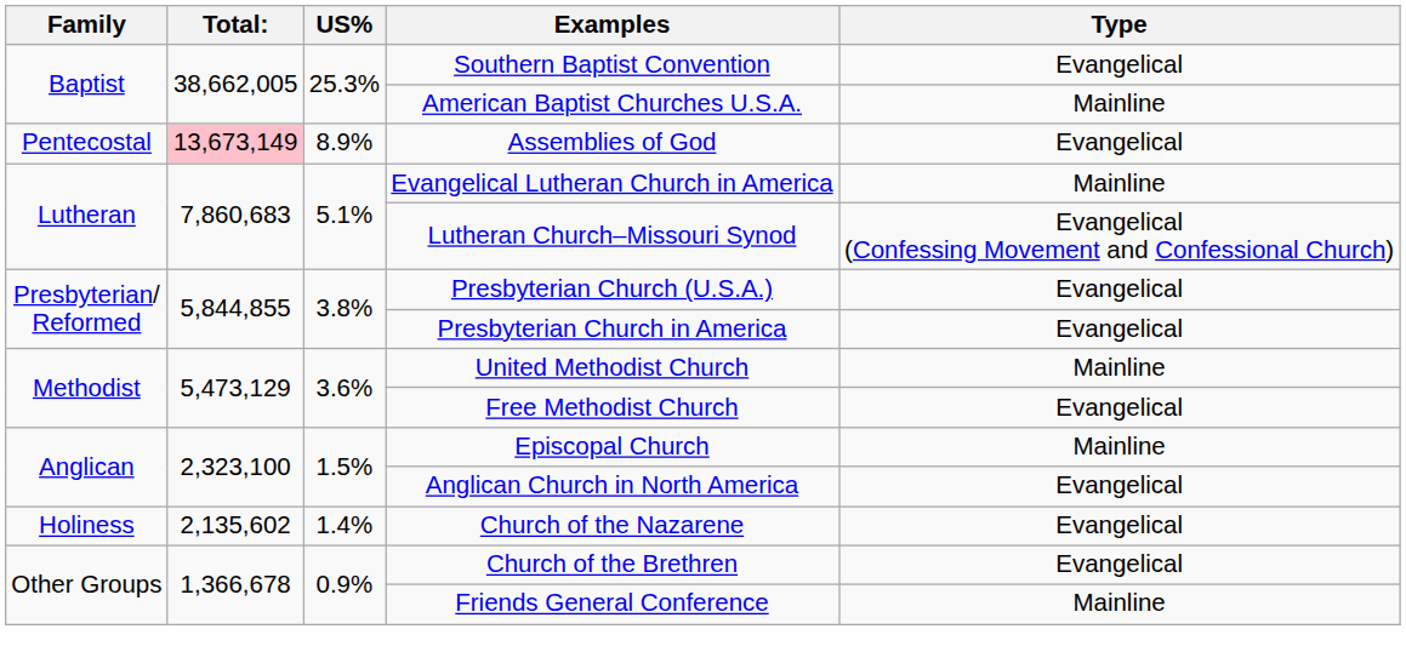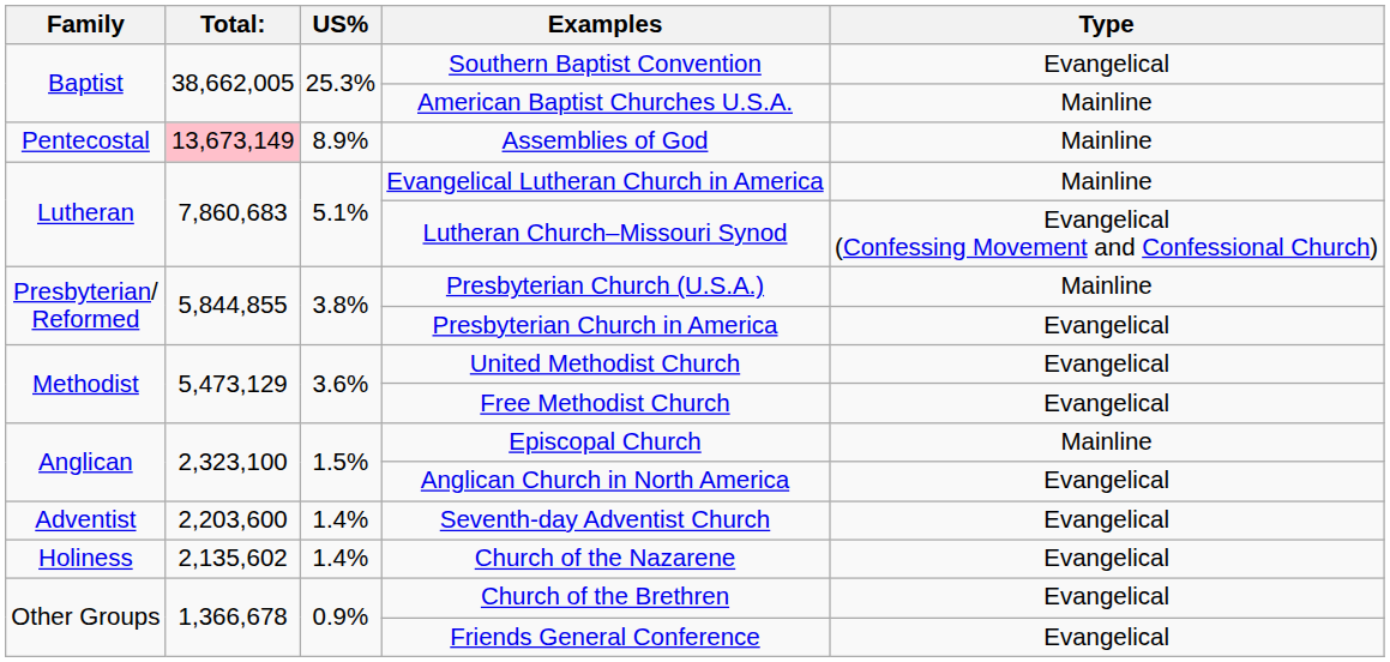 <table class="wikitable">
 <tr>
 <th>Family</th>
 <th>Total:</th>
 <th>US%</th>
 <th>Examples</th>
 <th>Type</th>
 </tr>
 <tr>
 <td rowspan="2" align="center"><a href='#'>Baptist</a></td>
 <td rowspan="2" align="center">38,662,005</td>
 <td rowspan="2" align="center">25.3%</td>
 <td align="center"><a href='#'>Southern Baptist Convention</a></td>
 <td align="center">Evangelical</td>
 </tr>
 <tr>
 <td align="center"><a href='#'>American Baptist Churches U.S.A.</a></td>
 <td align="center">Mainline</td>
 </tr>
 <tr>
 <td align="center"><a href='#'>Pentecostal</a></td>
 <td align="center" style="background: pink;">13,673,149</td>
 <td align="center">8.9%</td>
 <td align="center"><a href='#'>Assemblies of God</a></td>
-<td align="center">Evangelical</td>
+<td align="center">Mainline</td>
 </tr>
 <tr>
 <td rowspan="2" align="center"><a href='#'>Lutheran</a></td>
 <td rowspan="2" align="center">7,860,683</td>
 <td rowspan="2" align="center">5.1%</td>
 <td align="center"><a href='#'>Evangelical Lutheran Church in America</a></td>
 <td align="center">Mainline</td>
 </tr>
 <tr>
 <td align="center"><a href='#'>Lutheran Church–Missouri Synod</a></td>
 <td align="center">Evangelical<br>(<a href='#'>Confessing Movement</a> and <a href='#'>Confessional Church</a>)</td>
 </tr>
 <tr>
 <td rowspan="2" align="center"><a href='#'>Presbyterian</a>/<br><a href='#'>Reformed</a></td>
 <td rowspan="2" align="center">5,844,855</td>
 <td rowspan="2" align="center">3.8%</td>
 <td align="center"><a href='#'>Presbyterian Church (U.S.A.)</a></td>
-<td align="center">Evangelical</td>
+<td align="center">Mainline</td>
 </tr>
 <tr>
 <td align="center"><a href='#'>Presbyterian Church in America</a></td>
 <td align="center">Evangelical</td>
 </tr>
 <tr>
 <td rowspan="2" align="center"><a href='#'>Methodist</a></td>
 <td rowspan="2" align="center">5,473,129</td>
 <td rowspan="2" align="center">3.6%</td>
 <td align="center"><a href='#'>United Methodist Church</a></td>
-<td align="center">Mainline</td>
+<td align="center">Evangelical</td>
 </tr>
 <tr>
 <td align="center"><a href='#'>Free Methodist Church</a></td>
 <td align="center">Evangelical</td>
 </tr>
 <tr>
 <td rowspan="2" align="center"><a href='#'>Anglican</a></td>
 <td rowspan="2" align="center">2,323,100</td>
 <td rowspan="2" align="center">1.5%</td>
 <td align="center"><a href='#'>Episcopal Church</a></td>
 <td align="center">Mainline</td>
 </tr>
 <tr>
 <td align="center"><a href='#'>Anglican Church in North America</a></td>
+<td align="center">Evangelical</td>
+</tr>
+<tr>
+<td align="center"><a href='#'>Adventist</a></td>
+<td align="center">2,203,600</td>
+<td align="center">1.4%</td>
+<td align="center"><a href='#'>Seventh-day Adventist Church</a></td>
 <td align="center">Evangelical</td>
 </tr>
 <tr>
 <td align="center"><a href='#'>Holiness</a></td>
 <td align="center">2,135,602</td>
 <td align="center">1.4%</td>
 <td align="center"><a href='#'>Church of the Nazarene</a></td>
 <td align="center">Evangelical</td>
 </tr>
 <tr>
 <td rowspan="2" align="center">Other Groups</td>
 <td rowspan="2" align="center">1,366,678</td>
 <td rowspan="2" align="center">0.9%</td>
 <td align="center"><a href='#'>Church of the Brethren</a></td>
 <td align="center">Evangelical</td>
 </tr>
 <tr>
 <td align="center"><a href='#'>Friends General Conference</a></td>
-<td align="center">Mainline</td>
+<td align="center">Evangelical</td>
 </tr>
 </table>
